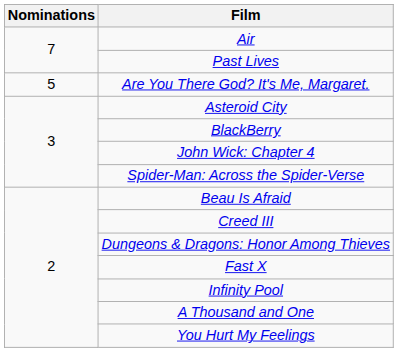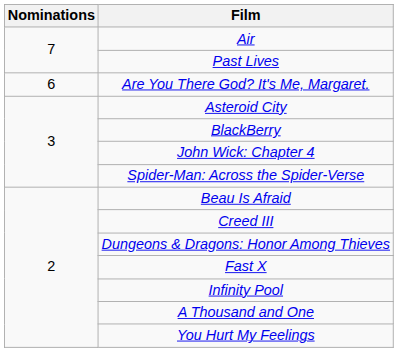 <table class="wikitable" rowspan="2" style="text-align:center" background: #f6e39c;>
 <tr>
 <th scope="col" style="width:55px;">Nominations</th>
 <th scope="col" style="text-align:center;">Film</th>
 </tr>
 <tr>
 <td style="text-align:center" rowspan="2">7</td>
 <td><em><a href='#'>Air</a></em></td>
 </tr>
 <tr>
 <td><em><a href='#'>Past Lives</a></em></td>
 </tr>
 <tr>
-<td style="text-align:center">5</td>
+<td style="text-align:center">6</td>
 <td><em><a href='#'>Are You There God? It's Me, Margaret.</a></em></td>
 </tr>
 <tr>
 <td rowspan="4" style="text-align:center">3</td>
 <td><em><a href='#'>Asteroid City</a></em></td>
 </tr>
 <tr>
 <td><em><a href='#'>BlackBerry</a></em></td>
 </tr>
 <tr>
 <td><em><a href='#'>John Wick: Chapter 4</a></em></td>
 </tr>
 <tr>
 <td><em><a href='#'>Spider-Man: Across the Spider-Verse</a></em></td>
 </tr>
 <tr>
 <td rowspan="7" style="text-align:center">2</td>
 <td><em><a href='#'>Beau Is Afraid</a></em></td>
 </tr>
 <tr>
 <td><em><a href='#'>Creed III</a></em></td>
 </tr>
 <tr>
 <td><em><a href='#'>Dungeons & Dragons: Honor Among Thieves</a></em></td>
 </tr>
 <tr>
 <td><em><a href='#'>Fast X</a></em></td>
 </tr>
 <tr>
 <td><em><a href='#'>Infinity Pool</a></em></td>
 </tr>
 <tr>
 <td><em><a href='#'>A Thousand and One</a></em></td>
 </tr>
 <tr>
 <td><em><a href='#'>You Hurt My Feelings</a></em></td>
 </tr>
 </table>
